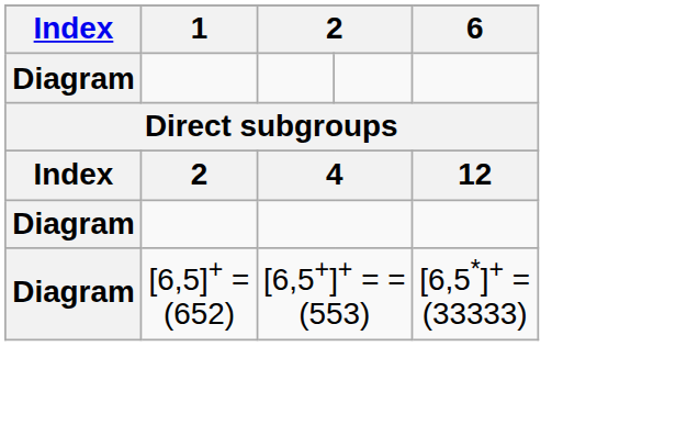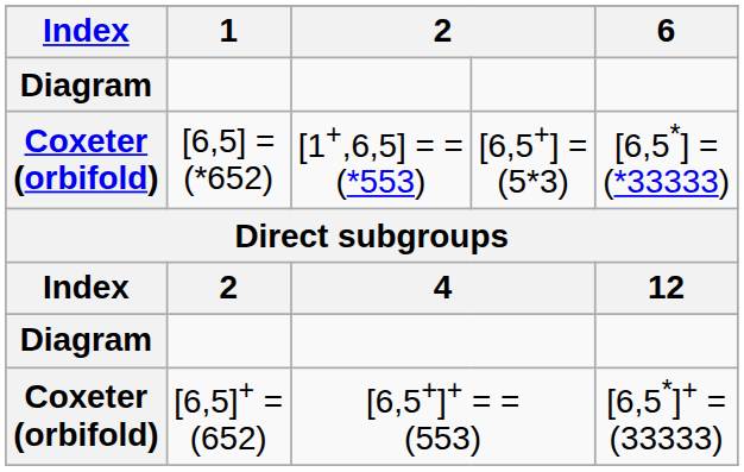 <table class=wikitable>
 <tr align=center>
 </tr>
 <tr align=center>
 <th><a href='#'>Index</a></th>
 <th>1</th>
 <th colspan=2>2</th>
 <th>6</th>
 </tr>
 <tr align=center>
 <th>Diagram</th>
 <td></td>
 <td></td>
 <td></td>
 <td></td>
 </tr>
 <tr align=center>
+<th><a href='#'>Coxeter</a><br>(<a href='#'>orbifold</a>)</th>
+<td>[6,5] = <br>(*652)</td>
+<td>[1<sup>+</sup>,6,5] =  = <br>(<a href='#'>*553</a>)</td>
+<td>[6,5<sup>+</sup>] = <br>(5*3)</td>
+<td>[6,5<sup>*</sup>] = <br>(<a href='#'>*33333</a>)</td>
+</tr>
+<tr align=center>
 <th colspan=5>Direct subgroups</th>
 </tr>
 <tr align=center>
 <th>Index</th>
 <th>2</th>
 <th colspan=2>4</th>
 <th>12</th>
 </tr>
 <tr align=center>
 <th>Diagram</th>
 <td></td>
 <td colspan=2></td>
 <td></td>
 </tr>
 <tr align=center>
-<th>Diagram</th>
+<th>Coxeter<br>(orbifold)</th>
 <td>[6,5]<sup>+</sup> = <br>(652)</td>
 <td colspan=2>[6,5<sup>+</sup>]<sup>+</sup> =  = <br>(553)</td>
 <td>[6,5<sup>*</sup>]<sup>+</sup> = <br>(33333)</td>
 </tr>
 </table>
